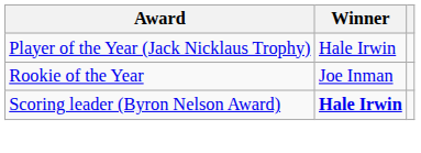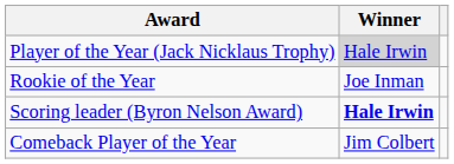 <table class="wikitable">
 <tr>
 <th>Award</th>
 <th>Winner</th>
 <th></th>
 </tr>
 <tr>
 <td><a href='#'>Player of the Year (Jack Nicklaus Trophy)</a></td>
-<td> <a href='#'>Hale Irwin</a></td>
+<td style="background: lightgrey;"> <a href='#'>Hale Irwin</a></td>
 <td></td>
 </tr>
 <tr>
 <td><a href='#'>Rookie of the Year</a></td>
 <td> <a href='#'>Joe Inman</a></td>
 <td></td>
 </tr>
 <tr>
 <td><a href='#'>Scoring leader (Byron Nelson Award)</a></td>
 <td><strong> <a href='#'>Hale Irwin</a></strong></td>
 <td></td>
 </tr>
+<tr>
+<td><a href='#'>Comeback Player of the Year</a></td>
+<td> <a href='#'>Jim Colbert</a></td>
+<td></td>
+</tr>
 </table>
